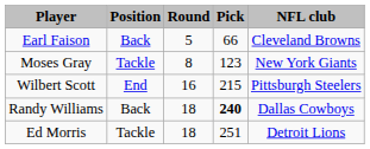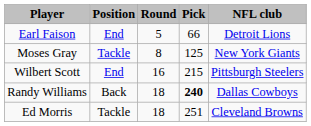 <table class="wikitable" style="text-align:center;">
 <tr style="background:#C0C0C0;">
 <td><strong>Player</strong></td>
 <td><strong>Position</strong></td>
 <td><strong>Round</strong></td>
 <td><strong>Pick</strong></td>
 <td><strong>NFL club</strong></td>
 </tr>
 <tr align="center" bgcolor="">
 <td><a href='#'>Earl Faison</a></td>
-<td><a href='#'>Back</a></td>
+<td><a href='#'>End</a></td>
 <td>5</td>
 <td>66</td>
-<td><a href='#'>Cleveland Browns</a></td>
+<td><a href='#'>Detroit Lions</a></td>
 </tr>
 <tr align="center" bgcolor="">
 <td>Moses Gray</td>
 <td><a href='#'>Tackle</a></td>
 <td>8</td>
-<td>123</td>
+<td>125</td>
 <td><a href='#'>New York Giants</a></td>
 </tr>
 <tr align="center" bgcolor="">
 <td>Wilbert Scott</td>
 <td><a href='#'>End</a></td>
 <td>16</td>
 <td>215</td>
 <td><a href='#'>Pittsburgh Steelers</a></td>
 </tr>
 <tr align="center" bgcolor="">
 <td>Randy Williams</td>
 <td>Back</td>
 <td>18</td>
 <td><strong>240</strong></td>
 <td><a href='#'>Dallas Cowboys</a></td>
 </tr>
 <tr align="center" bgcolor="">
 <td>Ed Morris</td>
 <td>Tackle</td>
 <td>18</td>
 <td>251</td>
-<td><a href='#'>Detroit Lions</a></td>
+<td><a href='#'>Cleveland Browns</a></td>
 </tr>
 </table>
